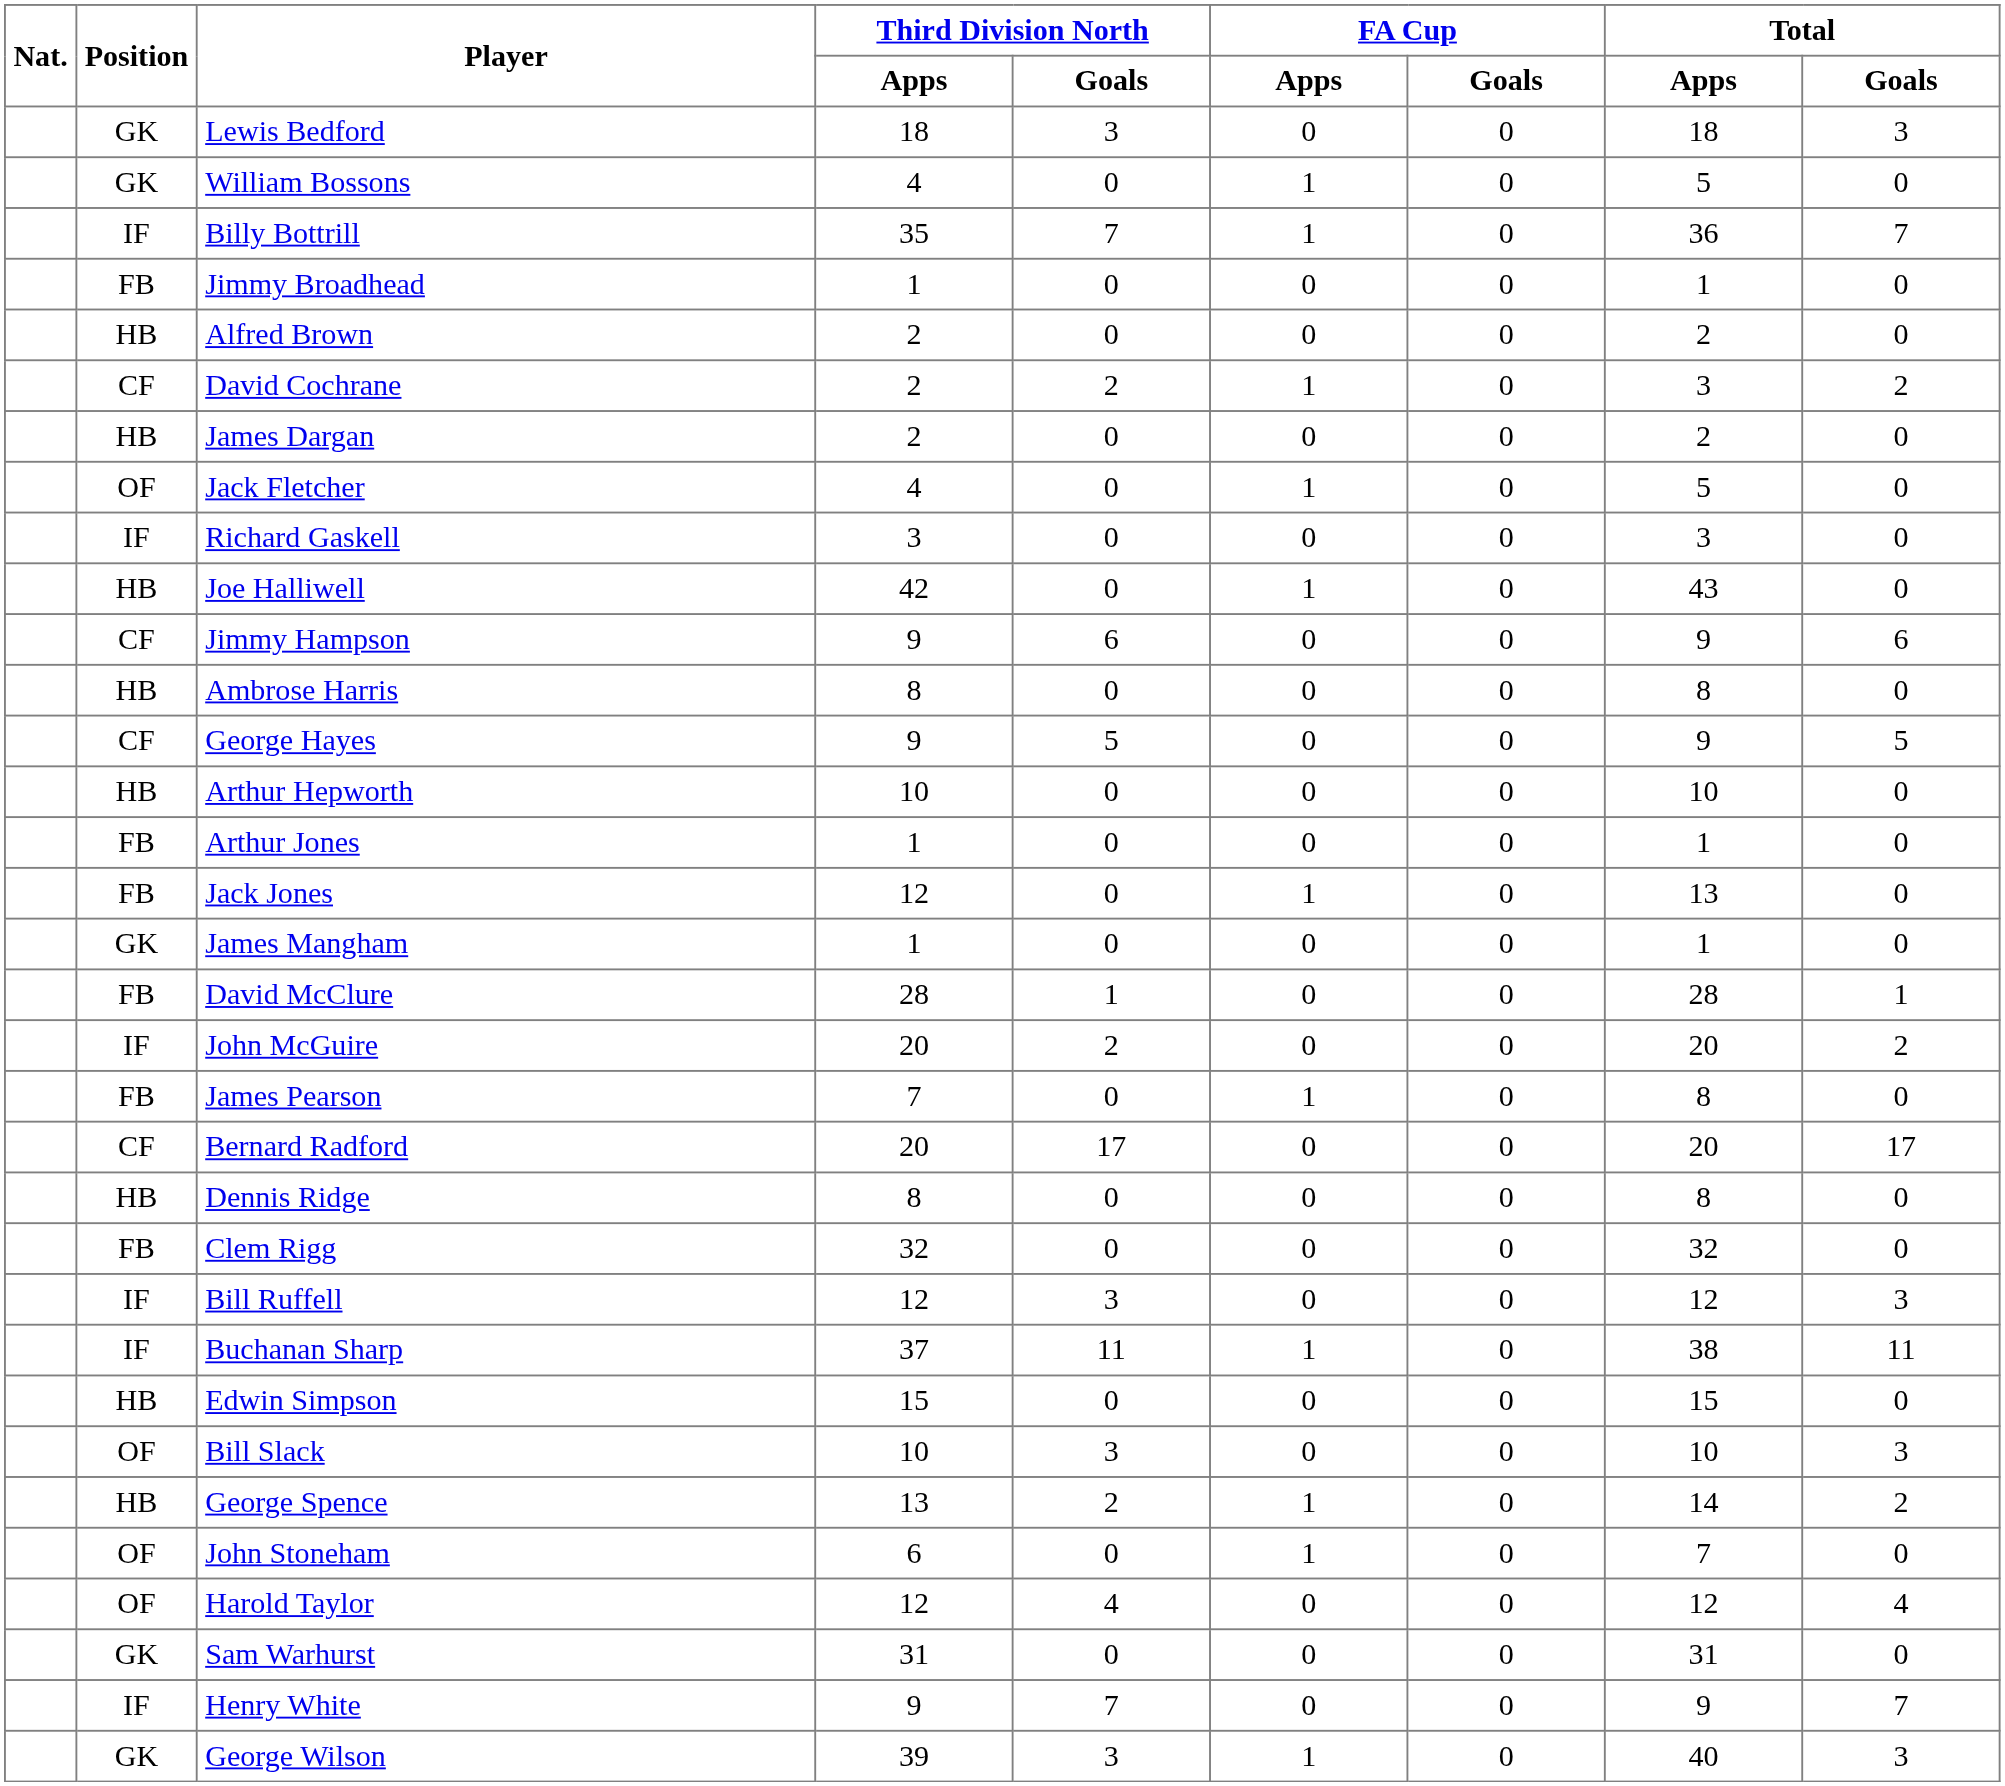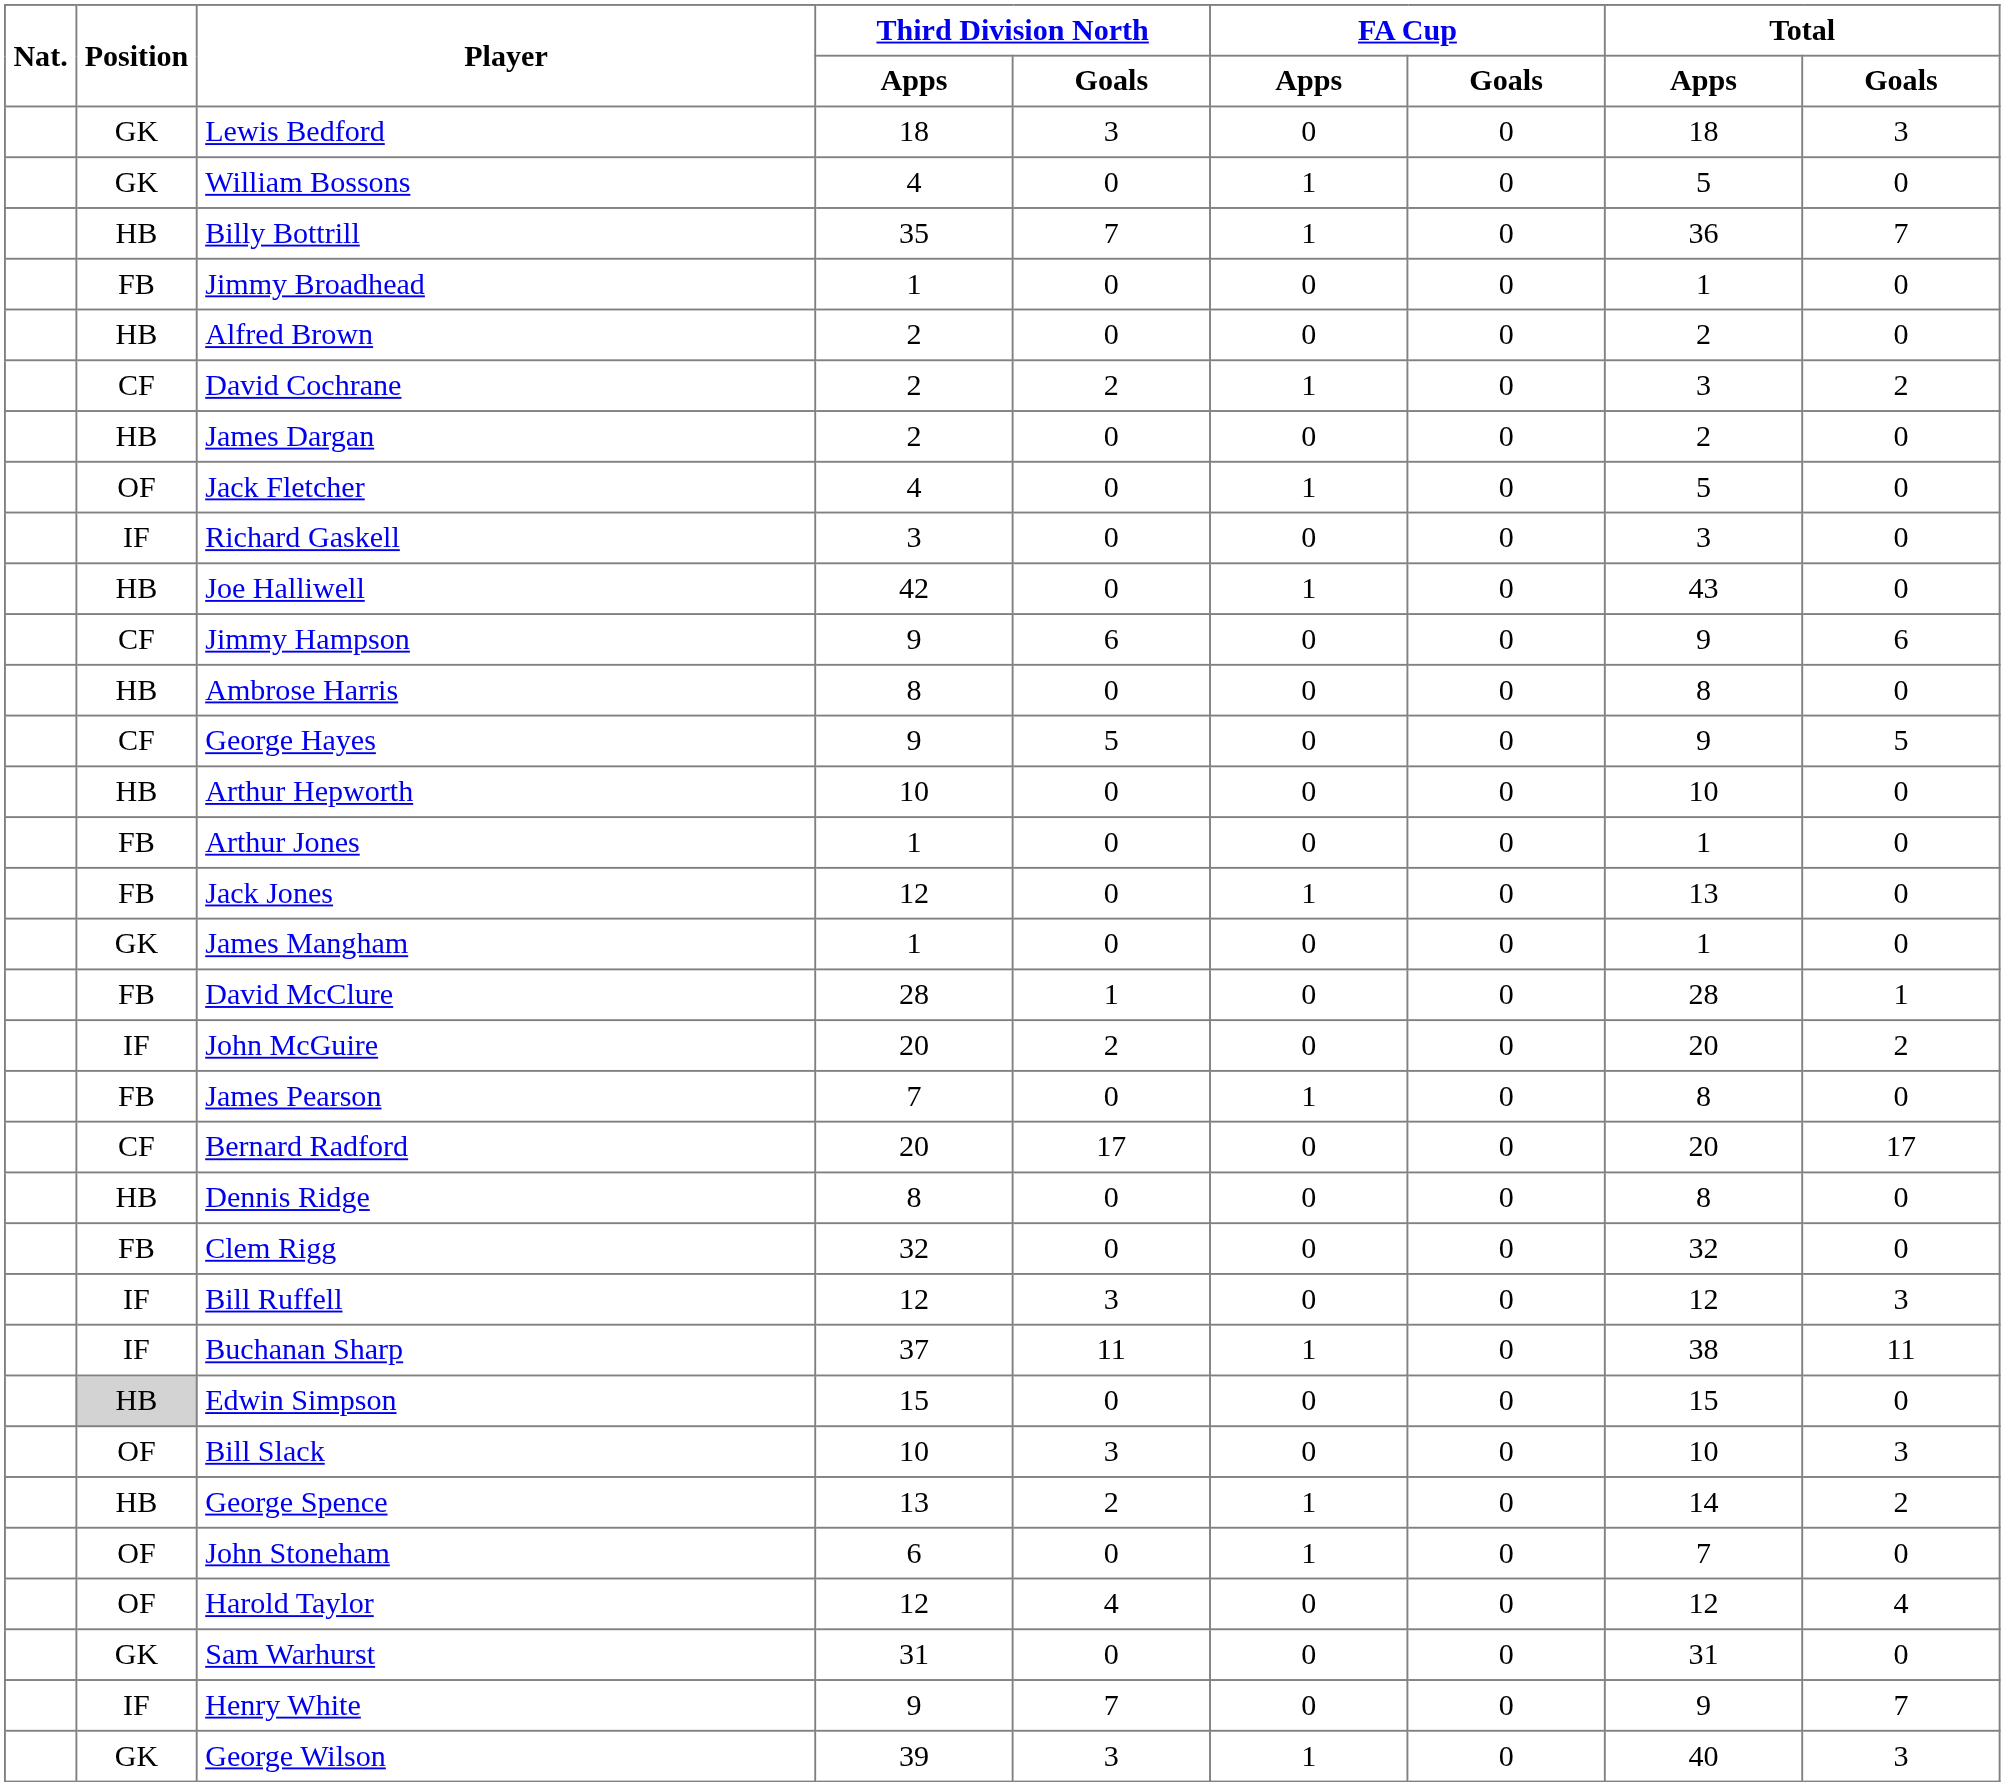 <table class="toccolours" border="1" cellpadding="4" cellspacing="0" style="text-align:center; border-collapse: collapse; margin:0;">
 <tr>
 <th rowspan=2>Nat.</th>
 <th rowspan=2>Position</th>
 <th rowspan=2 style="width:20em">Player</th>
 <th colspan=2 style="width:12em"><a href='#'>Third Division North</a></th>
 <th colspan=2 style="width:12em"><a href='#'>FA Cup</a></th>
 <th colspan=2 style="width:12em">Total</th>
 </tr>
 <tr>
 <th style="width:6em">Apps</th>
 <th style="width:6em">Goals</th>
 <th style="width:6em">Apps</th>
 <th style="width:6em">Goals</th>
 <th style="width:6em">Apps</th>
 <th style="width:6em">Goals</th>
 </tr>
 <tr>
 <td></td>
 <td>GK</td>
 <td align="left"><a href='#'>Lewis Bedford</a></td>
 <td>18</td>
 <td>3</td>
 <td>0</td>
 <td>0</td>
 <td>18</td>
 <td>3</td>
 </tr>
 <tr>
 <td></td>
 <td>GK</td>
 <td align="left"><a href='#'>William Bossons</a></td>
 <td>4</td>
 <td>0</td>
 <td>1</td>
 <td>0</td>
 <td>5</td>
 <td>0</td>
 </tr>
 <tr>
 <td></td>
-<td>IF</td>
+<td>HB</td>
 <td align="left"><a href='#'>Billy Bottrill</a></td>
 <td>35</td>
 <td>7</td>
 <td>1</td>
 <td>0</td>
 <td>36</td>
 <td>7</td>
 </tr>
 <tr>
 <td></td>
 <td>FB</td>
 <td align="left"><a href='#'>Jimmy Broadhead</a></td>
 <td>1</td>
 <td>0</td>
 <td>0</td>
 <td>0</td>
 <td>1</td>
 <td>0</td>
 </tr>
 <tr>
 <td></td>
 <td>HB</td>
 <td align="left"><a href='#'>Alfred Brown</a></td>
 <td>2</td>
 <td>0</td>
 <td>0</td>
 <td>0</td>
 <td>2</td>
 <td>0</td>
 </tr>
 <tr>
 <td></td>
 <td>CF</td>
 <td align="left"><a href='#'>David Cochrane</a></td>
 <td>2</td>
 <td>2</td>
 <td>1</td>
 <td>0</td>
 <td>3</td>
 <td>2</td>
 </tr>
 <tr>
 <td></td>
 <td>HB</td>
 <td align="left"><a href='#'>James Dargan</a></td>
 <td>2</td>
 <td>0</td>
 <td>0</td>
 <td>0</td>
 <td>2</td>
 <td>0</td>
 </tr>
 <tr>
 <td></td>
 <td>OF</td>
 <td align="left"><a href='#'>Jack Fletcher</a></td>
 <td>4</td>
 <td>0</td>
 <td>1</td>
 <td>0</td>
 <td>5</td>
 <td>0</td>
 </tr>
 <tr>
 <td></td>
 <td>IF</td>
 <td align="left"><a href='#'>Richard Gaskell</a></td>
 <td>3</td>
 <td>0</td>
 <td>0</td>
 <td>0</td>
 <td>3</td>
 <td>0</td>
 </tr>
 <tr>
 <td></td>
 <td>HB</td>
 <td align="left"><a href='#'>Joe Halliwell</a></td>
 <td>42</td>
 <td>0</td>
 <td>1</td>
 <td>0</td>
 <td>43</td>
 <td>0</td>
 </tr>
 <tr>
 <td></td>
 <td>CF</td>
 <td align="left"><a href='#'>Jimmy Hampson</a></td>
 <td>9</td>
 <td>6</td>
 <td>0</td>
 <td>0</td>
 <td>9</td>
 <td>6</td>
 </tr>
 <tr>
 <td></td>
 <td>HB</td>
 <td align="left"><a href='#'>Ambrose Harris</a></td>
 <td>8</td>
 <td>0</td>
 <td>0</td>
 <td>0</td>
 <td>8</td>
 <td>0</td>
 </tr>
 <tr>
 <td></td>
 <td>CF</td>
 <td align="left"><a href='#'>George Hayes</a></td>
 <td>9</td>
 <td>5</td>
 <td>0</td>
 <td>0</td>
 <td>9</td>
 <td>5</td>
 </tr>
 <tr>
 <td></td>
 <td>HB</td>
 <td align="left"><a href='#'>Arthur Hepworth</a></td>
 <td>10</td>
 <td>0</td>
 <td>0</td>
 <td>0</td>
 <td>10</td>
 <td>0</td>
 </tr>
 <tr>
 <td></td>
 <td>FB</td>
 <td align="left"><a href='#'>Arthur Jones</a></td>
 <td>1</td>
 <td>0</td>
 <td>0</td>
 <td>0</td>
 <td>1</td>
 <td>0</td>
 </tr>
 <tr>
 <td></td>
 <td>FB</td>
 <td align="left"><a href='#'>Jack Jones</a></td>
 <td>12</td>
 <td>0</td>
 <td>1</td>
 <td>0</td>
 <td>13</td>
 <td>0</td>
 </tr>
 <tr>
 <td></td>
 <td>GK</td>
 <td align="left"><a href='#'>James Mangham</a></td>
 <td>1</td>
 <td>0</td>
 <td>0</td>
 <td>0</td>
 <td>1</td>
 <td>0</td>
 </tr>
 <tr>
 <td></td>
 <td>FB</td>
 <td align="left"><a href='#'>David McClure</a></td>
 <td>28</td>
 <td>1</td>
 <td>0</td>
 <td>0</td>
 <td>28</td>
 <td>1</td>
 </tr>
 <tr>
 <td></td>
 <td>IF</td>
 <td align="left"><a href='#'>John McGuire</a></td>
 <td>20</td>
 <td>2</td>
 <td>0</td>
 <td>0</td>
 <td>20</td>
 <td>2</td>
 </tr>
 <tr>
 <td></td>
 <td>FB</td>
 <td align="left"><a href='#'>James Pearson</a></td>
 <td>7</td>
 <td>0</td>
 <td>1</td>
 <td>0</td>
 <td>8</td>
 <td>0</td>
 </tr>
 <tr>
 <td></td>
 <td>CF</td>
 <td align="left"><a href='#'>Bernard Radford</a></td>
 <td>20</td>
 <td>17</td>
 <td>0</td>
 <td>0</td>
 <td>20</td>
 <td>17</td>
 </tr>
 <tr>
 <td></td>
 <td>HB</td>
 <td align="left"><a href='#'>Dennis Ridge</a></td>
 <td>8</td>
 <td>0</td>
 <td>0</td>
 <td>0</td>
 <td>8</td>
 <td>0</td>
 </tr>
 <tr>
 <td></td>
 <td>FB</td>
 <td align="left"><a href='#'>Clem Rigg</a></td>
 <td>32</td>
 <td>0</td>
 <td>0</td>
 <td>0</td>
 <td>32</td>
 <td>0</td>
 </tr>
 <tr>
 <td></td>
 <td>IF</td>
 <td align="left"><a href='#'>Bill Ruffell</a></td>
 <td>12</td>
 <td>3</td>
 <td>0</td>
 <td>0</td>
 <td>12</td>
 <td>3</td>
 </tr>
 <tr>
 <td></td>
 <td>IF</td>
 <td align="left"><a href='#'>Buchanan Sharp</a></td>
 <td>37</td>
 <td>11</td>
 <td>1</td>
 <td>0</td>
 <td>38</td>
 <td>11</td>
 </tr>
 <tr>
 <td></td>
-<td>HB</td>
+<td style="background: lightgrey;">HB</td>
 <td align="left"><a href='#'>Edwin Simpson</a></td>
 <td>15</td>
 <td>0</td>
 <td>0</td>
 <td>0</td>
 <td>15</td>
 <td>0</td>
 </tr>
 <tr>
 <td></td>
 <td>OF</td>
 <td align="left"><a href='#'>Bill Slack</a></td>
 <td>10</td>
 <td>3</td>
 <td>0</td>
 <td>0</td>
 <td>10</td>
 <td>3</td>
 </tr>
 <tr>
 <td></td>
 <td>HB</td>
 <td align="left"><a href='#'>George Spence</a></td>
 <td>13</td>
 <td>2</td>
 <td>1</td>
 <td>0</td>
 <td>14</td>
 <td>2</td>
 </tr>
 <tr>
 <td></td>
 <td>OF</td>
 <td align="left"><a href='#'>John Stoneham</a></td>
 <td>6</td>
 <td>0</td>
 <td>1</td>
 <td>0</td>
 <td>7</td>
 <td>0</td>
 </tr>
 <tr>
 <td></td>
 <td>OF</td>
 <td align="left"><a href='#'>Harold Taylor</a></td>
 <td>12</td>
 <td>4</td>
 <td>0</td>
 <td>0</td>
 <td>12</td>
 <td>4</td>
 </tr>
 <tr>
 <td></td>
 <td>GK</td>
 <td align="left"><a href='#'>Sam Warhurst</a></td>
 <td>31</td>
 <td>0</td>
 <td>0</td>
 <td>0</td>
 <td>31</td>
 <td>0</td>
 </tr>
 <tr>
 <td></td>
 <td>IF</td>
 <td align="left"><a href='#'>Henry White</a></td>
 <td>9</td>
 <td>7</td>
 <td>0</td>
 <td>0</td>
 <td>9</td>
 <td>7</td>
 </tr>
 <tr>
 <td></td>
 <td>GK</td>
 <td align="left"><a href='#'>George Wilson</a></td>
 <td>39</td>
 <td>3</td>
 <td>1</td>
 <td>0</td>
 <td>40</td>
 <td>3</td>
 </tr>
 </table>
